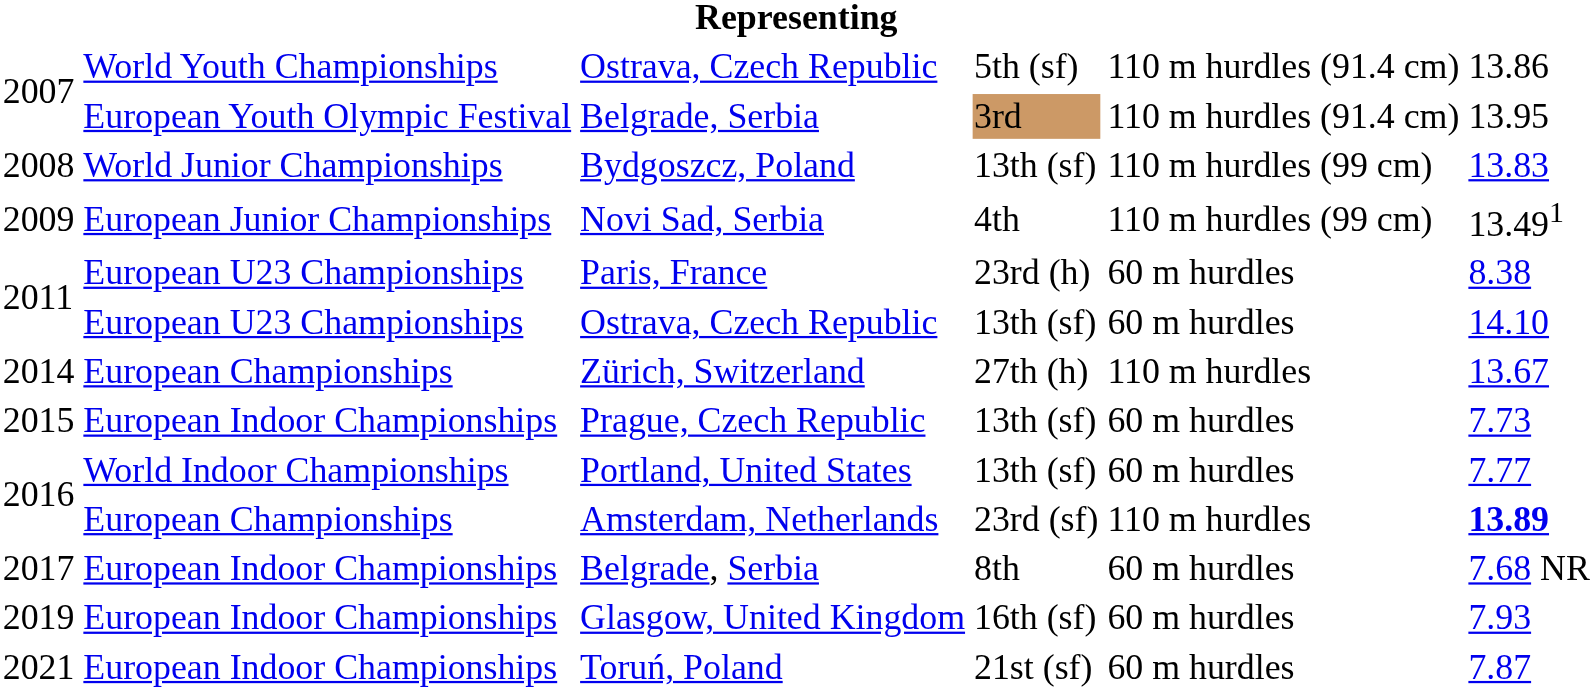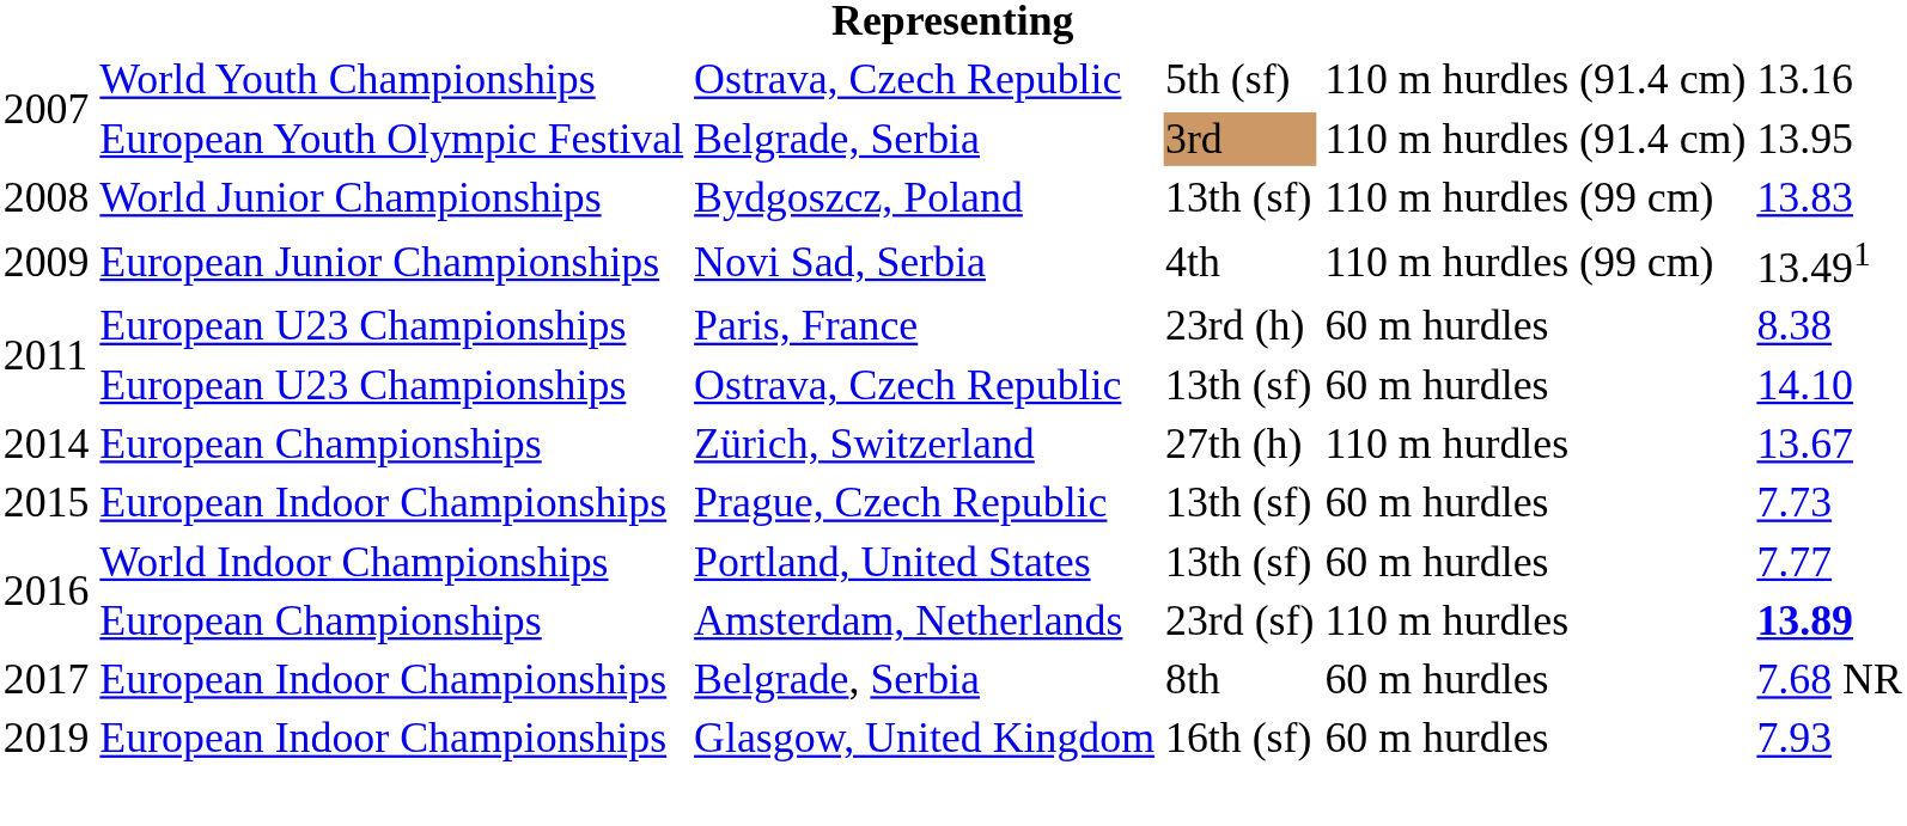 <table>
 <tr>
 <th colspan="6">Representing </th>
 </tr>
 <tr>
 <td rowspan=2>2007</td>
 <td><a href='#'>World Youth Championships</a></td>
 <td><a href='#'>Ostrava, Czech Republic</a></td>
 <td>5th (sf)</td>
 <td>110 m hurdles (91.4 cm)</td>
-<td>13.86</td>
+<td>13.16</td>
 </tr>
 <tr>
 <td><a href='#'>European Youth Olympic Festival</a></td>
 <td><a href='#'>Belgrade, Serbia</a></td>
 <td bgcolor=cc9966>3rd</td>
 <td>110 m hurdles (91.4 cm)</td>
 <td>13.95</td>
 </tr>
 <tr>
 <td>2008</td>
 <td><a href='#'>World Junior Championships</a></td>
 <td><a href='#'>Bydgoszcz, Poland</a></td>
 <td>13th (sf)</td>
 <td>110 m hurdles (99 cm)</td>
 <td><a href='#'>13.83</a></td>
 </tr>
 <tr>
 <td>2009</td>
 <td><a href='#'>European Junior Championships</a></td>
 <td><a href='#'>Novi Sad, Serbia</a></td>
 <td>4th</td>
 <td>110 m hurdles (99 cm)</td>
 <td>13.49<sup>1</sup></td>
 </tr>
 <tr>
 <td rowspan=2>2011</td>
 <td><a href='#'>European U23 Championships</a></td>
 <td><a href='#'>Paris, France</a></td>
 <td>23rd (h)</td>
 <td>60 m hurdles</td>
 <td><a href='#'>8.38</a></td>
 </tr>
 <tr>
 <td><a href='#'>European U23 Championships</a></td>
 <td><a href='#'>Ostrava, Czech Republic</a></td>
 <td>13th (sf)</td>
 <td>60 m hurdles</td>
 <td><a href='#'>14.10</a></td>
 </tr>
 <tr>
 <td>2014</td>
 <td><a href='#'>European Championships</a></td>
 <td><a href='#'>Zürich, Switzerland</a></td>
 <td>27th (h)</td>
 <td>110 m hurdles</td>
 <td><a href='#'>13.67</a></td>
 </tr>
 <tr>
 <td>2015</td>
 <td><a href='#'>European Indoor Championships</a></td>
 <td><a href='#'>Prague, Czech Republic</a></td>
 <td>13th (sf)</td>
 <td>60 m hurdles</td>
 <td><a href='#'>7.73</a></td>
 </tr>
 <tr>
 <td rowspan=2>2016</td>
 <td><a href='#'>World Indoor Championships</a></td>
 <td><a href='#'>Portland, United States</a></td>
 <td>13th (sf)</td>
 <td>60 m hurdles</td>
 <td><a href='#'>7.77</a></td>
 </tr>
 <tr>
 <td><a href='#'>European Championships</a></td>
 <td><a href='#'>Amsterdam, Netherlands</a></td>
 <td>23rd (sf)</td>
 <td>110 m hurdles</td>
 <td><strong><a href='#'>13.89</a></strong></td>
 </tr>
 <tr>
 <td>2017</td>
 <td><a href='#'>European Indoor Championships</a></td>
 <td><a href='#'>Belgrade</a>, <a href='#'>Serbia</a></td>
 <td>8th</td>
 <td>60 m hurdles</td>
 <td><a href='#'>7.68</a> NR</td>
 </tr>
 <tr>
 <td>2019</td>
 <td><a href='#'>European Indoor Championships</a></td>
 <td><a href='#'>Glasgow, United Kingdom</a></td>
 <td>16th (sf)</td>
 <td>60 m hurdles</td>
 <td><a href='#'>7.93</a></td>
 </tr>
-<tr>
-<td>2021</td>
-<td><a href='#'>European Indoor Championships</a></td>
-<td><a href='#'>Toruń, Poland</a></td>
-<td>21st (sf)</td>
-<td>60 m hurdles</td>
-<td><a href='#'>7.87</a></td>
-</tr>
 </table>
